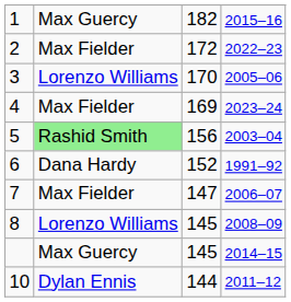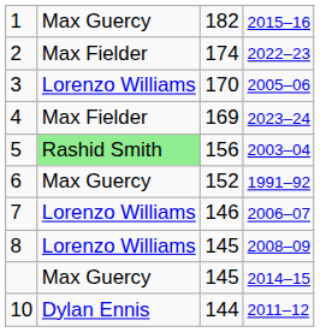 <table class="wikitable">
 <tr>
 </tr>
 <tr>
 <td>1</td>
 <td>Max Guercy</td>
 <td>182</td>
 <td style="font-size:80%;"><a href='#'>2015–16</a></td>
 </tr>
 <tr>
 <td>2</td>
 <td>Max Fielder</td>
-<td>172</td>
+<td>174</td>
 <td style="font-size:80%;"><a href='#'>2022–23</a></td>
 </tr>
 <tr>
 <td>3</td>
 <td><a href='#'>Lorenzo Williams</a></td>
 <td>170</td>
 <td style="font-size:80%;"><a href='#'>2005–06</a></td>
 </tr>
 <tr>
 <td>4</td>
 <td>Max Fielder</td>
 <td>169</td>
 <td style="font-size:80%;"><a href='#'>2023–24</a></td>
 </tr>
 <tr>
 <td>5</td>
 <td style="background: lightgreen;">Rashid Smith</td>
 <td>156</td>
 <td style="font-size:80%;"><a href='#'>2003–04</a></td>
 </tr>
 <tr>
 <td>6</td>
-<td>Dana Hardy</td>
+<td>Max Guercy</td>
 <td>152</td>
 <td style="font-size:80%;"><a href='#'>1991–92</a></td>
 </tr>
 <tr>
 <td>7</td>
-<td>Max Fielder</td>
-<td>147</td>
+<td><a href='#'>Lorenzo Williams</a></td>
+<td>146</td>
 <td style="font-size:80%;"><a href='#'>2006–07</a></td>
 </tr>
 <tr>
 <td>8</td>
 <td><a href='#'>Lorenzo Williams</a></td>
 <td>145</td>
 <td style="font-size:80%;"><a href='#'>2008–09</a></td>
 </tr>
 <tr>
 <td></td>
 <td>Max Guercy</td>
 <td>145</td>
 <td style="font-size:80%;"><a href='#'>2014–15</a></td>
 </tr>
 <tr>
 <td>10</td>
 <td><a href='#'>Dylan Ennis</a></td>
 <td>144</td>
 <td style="font-size:80%;"><a href='#'>2011–12</a></td>
 </tr>
 </table>
